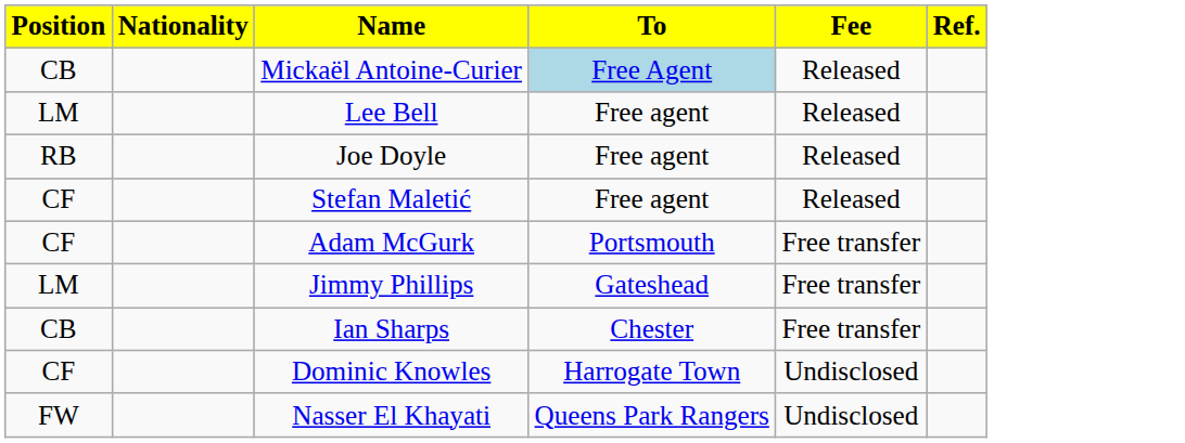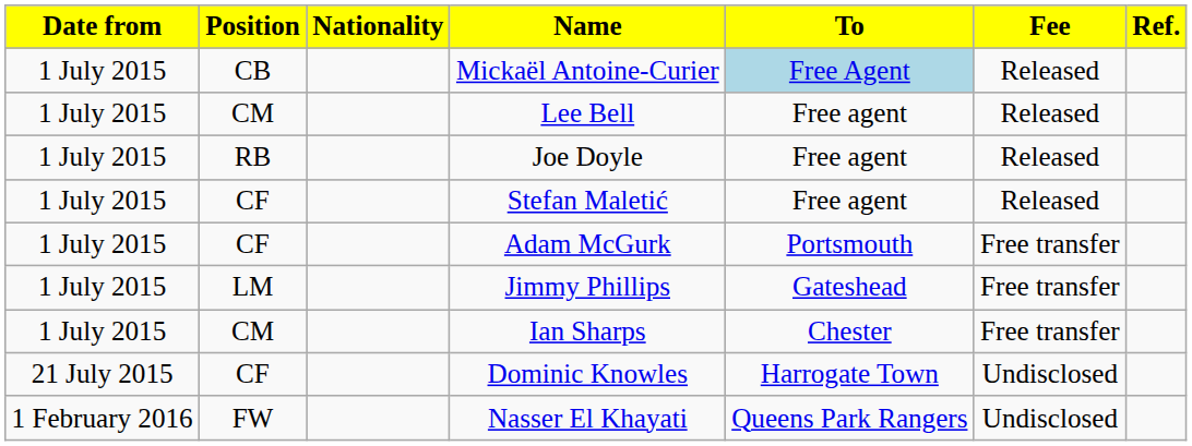 <table class="wikitable"  style="text-align:center">
 <tr>
+<th style="background:#FFFF00; color:#000000">Date from</th>
 <th style="background:#FFFF00; color:#000000">Position</th>
 <th style="background:#FFFF00; color:#000000">Nationality</th>
 <th style="background:#FFFF00; color:#000000">Name</th>
 <th style="background:#FFFF00; color:#000000">To</th>
 <th style="background:#FFFF00; color:#000000">Fee</th>
 <th style="background:#FFFF00; color:#000000">Ref.</th>
 </tr>
 <tr>
+<td>1 July 2015</td>
 <td>CB</td>
 <td></td>
 <td><a href='#'>Mickaël Antoine-Curier</a></td>
 <td style="background: lightblue;"><a href='#'>Free Agent</a></td>
 <td>Released</td>
 <td></td>
 </tr>
 <tr>
-<td>LM</td>
+<td>1 July 2015</td>
+<td>CM</td>
 <td></td>
 <td><a href='#'>Lee Bell</a></td>
 <td>Free agent</td>
 <td>Released</td>
 <td></td>
 </tr>
 <tr>
+<td>1 July 2015</td>
 <td>RB</td>
 <td></td>
 <td>Joe Doyle</td>
 <td>Free agent</td>
 <td>Released</td>
 <td></td>
 </tr>
 <tr>
+<td>1 July 2015</td>
 <td>CF</td>
 <td></td>
 <td><a href='#'>Stefan Maletić</a></td>
 <td>Free agent</td>
 <td>Released</td>
 <td></td>
 </tr>
 <tr>
+<td>1 July 2015</td>
 <td>CF</td>
 <td></td>
 <td><a href='#'>Adam McGurk</a></td>
 <td><a href='#'>Portsmouth</a></td>
 <td>Free transfer</td>
 <td></td>
 </tr>
 <tr>
+<td>1 July 2015</td>
 <td>LM</td>
 <td></td>
 <td><a href='#'>Jimmy Phillips</a></td>
 <td><a href='#'>Gateshead</a> </td>
 <td>Free transfer</td>
 <td></td>
 </tr>
 <tr>
-<td>CB</td>
+<td>1 July 2015</td>
+<td>CM</td>
 <td></td>
 <td><a href='#'>Ian Sharps</a></td>
 <td><a href='#'>Chester</a> </td>
 <td>Free transfer</td>
 <td></td>
 </tr>
 <tr>
+<td>21 July 2015</td>
 <td>CF</td>
 <td></td>
 <td><a href='#'>Dominic Knowles</a></td>
 <td><a href='#'>Harrogate Town</a></td>
 <td>Undisclosed</td>
 <td></td>
 </tr>
 <tr>
+<td>1 February 2016</td>
 <td>FW</td>
 <td></td>
 <td><a href='#'>Nasser El Khayati</a></td>
 <td><a href='#'>Queens Park Rangers</a></td>
 <td>Undisclosed</td>
 <td></td>
 </tr>
 </table>
